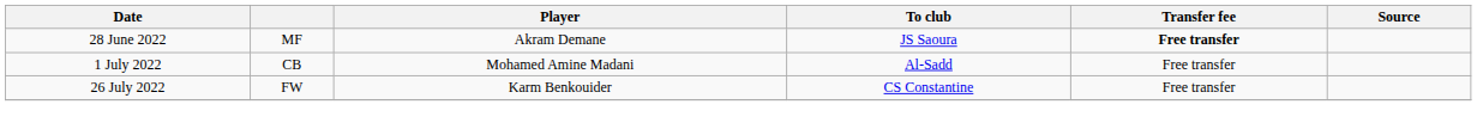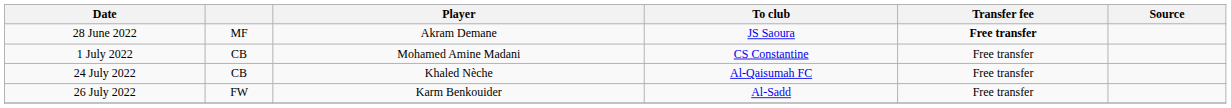 <table class="wikitable sortable" style="width:70%; text-align:center; font-size:85%; text-align:centre;">
 <tr>
 <th>Date</th>
 <th></th>
 <th>Player</th>
 <th>To club</th>
 <th>Transfer fee</th>
 <th>Source</th>
 </tr>
 <tr>
 <td>28 June 2022</td>
 <td>MF</td>
 <td> Akram Demane</td>
 <td><a href='#'>JS Saoura</a></td>
 <td><strong>Free transfer</strong></td>
 <td></td>
 </tr>
 <tr>
 <td>1 July 2022</td>
 <td>CB</td>
 <td> Mohamed Amine Madani</td>
-<td> <a href='#'>Al-Sadd</a></td>
+<td><a href='#'>CS Constantine</a></td>
+<td>Free transfer</td>
+<td></td>
+</tr>
+<tr>
+<td>24 July 2022</td>
+<td>CB</td>
+<td> Khaled Nèche</td>
+<td> <a href='#'>Al-Qaisumah FC</a></td>
 <td>Free transfer</td>
 <td></td>
 </tr>
 <tr>
 <td>26 July 2022</td>
 <td>FW</td>
 <td> Karm Benkouider</td>
-<td><a href='#'>CS Constantine</a></td>
+<td> <a href='#'>Al-Sadd</a></td>
 <td>Free transfer</td>
 <td></td>
 </tr>
 <tr>
 </tr>
 </table>
